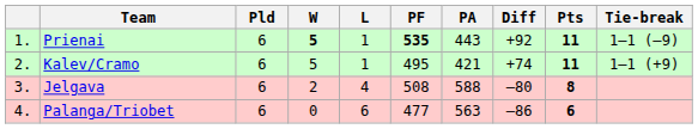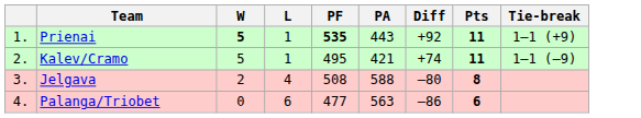 <table class="wikitable" style="text-align:center">
 <tr>
 <th width=25></th>
 <th width=170>Team</th>
-<th width=40>Pld</th>
 <th width=40>W</th>
 <th width=40>L</th>
 <th width=40>PF</th>
 <th width=40>PA</th>
 <th width=40>Diff</th>
 <th width=40>Pts</th>
 <th width=80>Tie-break</th>
 </tr>
 <tr style="background:#ccffcc;">
 <td>1.</td>
 <td align=left> <a href='#'>Prienai</a></td>
-<td>6</td>
 <td><strong>5</strong></td>
 <td>1</td>
 <td><strong>535</strong></td>
 <td>443</td>
 <td>+92</td>
 <td><strong>11</strong></td>
-<td>1–1 (–9)</td>
+<td>1–1 (+9)</td>
 </tr>
 <tr style="background:#ccffcc;">
 <td>2.</td>
 <td align=left> <a href='#'>Kalev/Cramo</a></td>
-<td>6</td>
 <td>5</td>
 <td>1</td>
 <td>495</td>
 <td>421</td>
 <td>+74</td>
 <td><strong>11</strong></td>
-<td>1–1 (+9)</td>
+<td>1–1 (–9)</td>
 </tr>
 <tr style="background:#ffcccc;">
 <td>3.</td>
 <td align=left> <a href='#'>Jelgava</a></td>
-<td>6</td>
 <td>2</td>
 <td>4</td>
 <td>508</td>
 <td>588</td>
 <td>–80</td>
 <td><strong>8</strong></td>
 <td></td>
 </tr>
 <tr style="background:#ffcccc;">
 <td>4.</td>
 <td align=left> <a href='#'>Palanga/Triobet</a></td>
-<td>6</td>
 <td>0</td>
 <td>6</td>
 <td>477</td>
 <td>563</td>
 <td>–86</td>
 <td><strong>6</strong></td>
 <td></td>
 </tr>
 </table>
